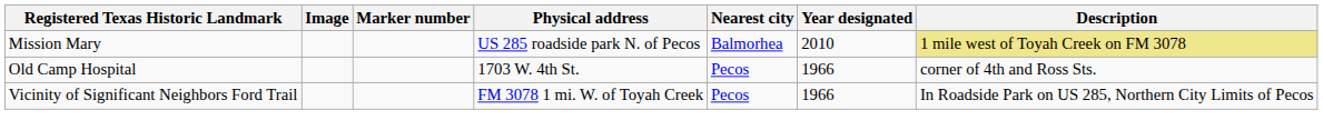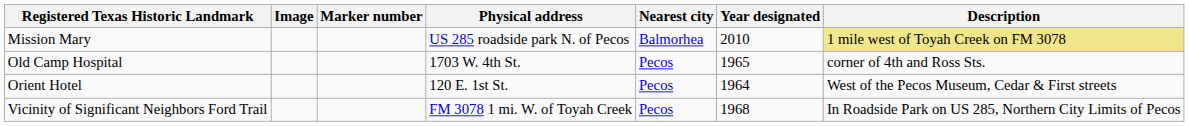 <table class="wikitable sortable">
 <tr>
 <th>Registered Texas Historic Landmark</th>
 <th>Image</th>
 <th>Marker number</th>
 <th>Physical address</th>
 <th>Nearest city</th>
 <th>Year designated</th>
 <th>Description</th>
 </tr>
 <tr>
 <td>Mission Mary</td>
 <td></td>
 <td></td>
 <td><a href='#'>US 285</a> roadside park N. of Pecos<br></td>
 <td><a href='#'>Balmorhea</a></td>
 <td>2010</td>
 <td style="background: khaki;">1 mile west of Toyah Creek on FM 3078</td>
 </tr>
 <tr>
 <td>Old Camp Hospital</td>
 <td></td>
 <td></td>
 <td>1703 W. 4th St.<br></td>
 <td><a href='#'>Pecos</a></td>
-<td>1966</td>
+<td>1965</td>
 <td>corner of 4th and Ross Sts.</td>
+</tr>
+<tr>
+<td>Orient Hotel</td>
+<td></td>
+<td></td>
+<td>120 E. 1st St.<br></td>
+<td><a href='#'>Pecos</a></td>
+<td>1964</td>
+<td>West of the Pecos Museum, Cedar & First streets</td>
 </tr>
 <tr>
 <td>Vicinity of Significant Neighbors Ford Trail</td>
 <td></td>
 <td></td>
 <td><a href='#'>FM 3078</a> 1 mi. W. of Toyah Creek<br></td>
 <td><a href='#'>Pecos</a></td>
-<td>1966</td>
+<td>1968</td>
 <td>In Roadside Park on US 285, Northern City Limits of Pecos</td>
 </tr>
 </table>
